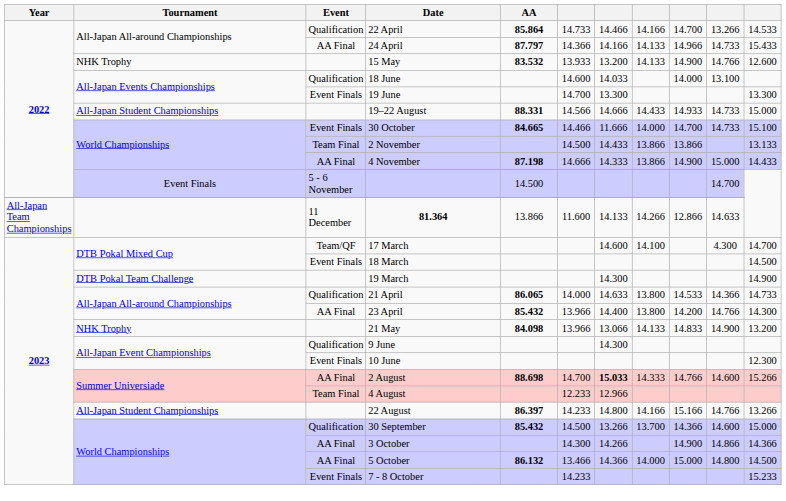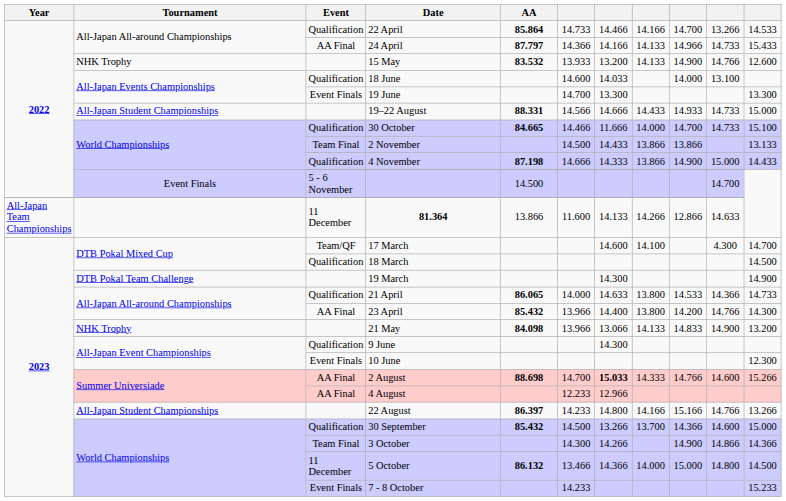 <table class="wikitable sortable" style="text-align:center; font-size:100%">
 <tr>
 <th style="width:20px;" class=unsortable>Year</th>
 <th style="width:350px;" class=unsortable>Tournament</th>
 <th style="width:30px;" class=unsortable>Event</th>
 <th style="width:200px;" class=unsortable>Date</th>
 <th scope="col" style="width:80px;">AA</th>
 <th scope="col" style="width:50px;"></th>
 <th scope="col" style="width:50px;"></th>
 <th scope="col" style="width:50px;"></th>
 <th scope="col" style="width:50px;"></th>
 <th scope="col" style="width:50px;"></th>
 <th scope="col" style="width:50px;"></th>
 </tr>
 <tr>
 <td rowspan="11"><strong><a href='#'>2022</a></strong></td>
 <td rowspan="2" align=left>All-Japan All-around Championships</td>
 <td>Qualification</td>
 <td align=left>22 April</td>
 <td><strong>85.864</strong></td>
 <td>14.733</td>
 <td>14.466</td>
 <td>14.166</td>
 <td>14.700</td>
 <td>13.266</td>
 <td>14.533</td>
 </tr>
 <tr>
 <td>AA Final</td>
 <td align=left>24 April</td>
 <td><strong>87.797</strong></td>
 <td>14.366</td>
 <td>14.166</td>
 <td>14.133</td>
 <td>14.966</td>
 <td>14.733</td>
 <td>15.433</td>
 </tr>
 <tr>
 <td align=left>NHK Trophy</td>
 <td></td>
 <td align=left>15 May</td>
 <td><strong>83.532</strong></td>
 <td>13.933</td>
 <td>13.200</td>
 <td>14.133</td>
 <td>14.900</td>
 <td>14.766</td>
 <td>12.600</td>
 </tr>
 <tr>
 <td rowspan="2" align=left><a href='#'>All-Japan Events Championships</a></td>
 <td>Qualification</td>
 <td align=left>18 June</td>
 <td></td>
 <td>14.600</td>
 <td>14.033</td>
 <td></td>
 <td>14.000</td>
 <td>13.100</td>
 <td></td>
 </tr>
 <tr>
 <td>Event Finals</td>
 <td align=left>19 June</td>
 <td></td>
 <td>14.700</td>
 <td>13.300</td>
 <td></td>
 <td></td>
 <td></td>
 <td>13.300</td>
 </tr>
 <tr>
 <td align=left><a href='#'>All-Japan Student Championships</a></td>
 <td></td>
 <td align=left>19–22 August</td>
 <td><strong>88.331</strong></td>
 <td>14.566</td>
 <td>14.666</td>
 <td>14.433</td>
 <td>14.933</td>
 <td>14.733</td>
 <td>15.000</td>
 </tr>
 <tr bgcolor=#CCCCFF>
 <td rowspan="4" align=left><a href='#'>World Championships</a></td>
-<td>Event Finals</td>
+<td>Qualification</td>
 <td align=left>30 October</td>
 <td><strong>84.665</strong></td>
 <td>14.466</td>
 <td>11.666</td>
 <td>14.000</td>
 <td>14.700</td>
 <td>14.733</td>
 <td>15.100</td>
 </tr>
 <tr bgcolor=#CCCCFF>
 <td>Team Final</td>
 <td align=left>2 November</td>
 <td></td>
 <td>14.500</td>
 <td>14.433</td>
 <td>13.866</td>
 <td>13.866</td>
 <td></td>
 <td>13.133</td>
 </tr>
 <tr bgcolor=#CCCCFF>
-<td>AA Final</td>
+<td>Qualification</td>
 <td align=left>4 November</td>
 <td><strong>87.198</strong></td>
 <td>14.666</td>
 <td>14.333</td>
 <td>13.866</td>
 <td>14.900</td>
 <td>15.000</td>
 <td>14.433</td>
 </tr>
 <tr>
 </tr>
 <tr bgcolor=#CCCCFF>
 <td>Event Finals</td>
 <td align=left>5 - 6 November</td>
 <td></td>
 <td>14.500</td>
 <td></td>
 <td></td>
 <td></td>
 <td></td>
 <td>14.700</td>
 </tr>
 <tr>
 </tr>
 <tr>
 <td align=left><a href='#'>All-Japan Team Championships</a></td>
 <td></td>
 <td align=left>11 December</td>
 <td><strong>81.364</strong></td>
 <td>13.866</td>
 <td>11.600</td>
 <td>14.133</td>
 <td>14.266</td>
 <td>12.866</td>
 <td>14.633</td>
 </tr>
 <tr>
 <td rowspan="15"><strong><a href='#'>2023</a></strong></td>
 <td rowspan="2" align=left><a href='#'>DTB Pokal Mixed Cup</a></td>
 <td>Team/QF</td>
 <td align=left>17 March</td>
 <td></td>
 <td></td>
 <td>14.600</td>
 <td>14.100</td>
 <td></td>
 <td>4.300</td>
 <td>14.700</td>
 </tr>
 <tr>
-<td>Event Finals</td>
+<td>Qualification</td>
 <td align=left>18 March</td>
 <td></td>
 <td></td>
 <td></td>
 <td></td>
 <td></td>
 <td></td>
 <td>14.500</td>
 </tr>
 <tr>
 <td align=left><a href='#'>DTB Pokal Team Challenge</a></td>
 <td></td>
 <td align=left>19 March</td>
 <td></td>
 <td></td>
 <td>14.300</td>
 <td></td>
 <td></td>
 <td></td>
 <td>14.900</td>
 </tr>
 <tr>
 <td rowspan="2" align=left><a href='#'>All-Japan All-around Championships</a></td>
 <td>Qualification</td>
 <td align=left>21 April</td>
 <td><strong>86.065</strong></td>
 <td>14.000</td>
 <td>14.633</td>
 <td>13.800</td>
 <td>14.533</td>
 <td>14.366</td>
 <td>14.733</td>
 </tr>
 <tr>
 <td>AA Final</td>
 <td align=left>23 April</td>
 <td><strong>85.432</strong></td>
 <td>13.966</td>
 <td>14.400</td>
 <td>13.800</td>
 <td>14.200</td>
 <td>14.766</td>
 <td>14.300</td>
 </tr>
 <tr>
 <td align=left><a href='#'>NHK Trophy</a></td>
 <td></td>
 <td align=left>21 May</td>
 <td><strong>84.098</strong></td>
 <td>13.966</td>
 <td>13.066</td>
 <td>14.133</td>
 <td>14.833</td>
 <td>14.900</td>
 <td>13.200</td>
 </tr>
 <tr>
 <td rowspan="2" align=left><a href='#'>All-Japan Event Championships</a></td>
 <td>Qualification</td>
 <td align=left>9 June</td>
 <td></td>
 <td></td>
 <td>14.300</td>
 <td></td>
 <td></td>
 <td></td>
 <td></td>
 </tr>
 <tr>
 <td>Event Finals</td>
 <td align=left>10 June</td>
 <td></td>
 <td></td>
 <td></td>
 <td></td>
 <td></td>
 <td></td>
 <td>12.300</td>
 </tr>
 <tr bgcolor="FFCCCC">
 <td rowspan="2" align=left><a href='#'>Summer Universiade</a></td>
 <td>AA Final</td>
 <td align=left>2 August</td>
 <td><strong>88.698</strong></td>
 <td>14.700</td>
 <td><strong>15.033</strong></td>
 <td>14.333</td>
 <td>14.766</td>
 <td>14.600</td>
 <td>15.266</td>
 </tr>
 <tr bgcolor="FFCCCC">
-<td>Team Final</td>
+<td>AA Final</td>
 <td align=left>4 August</td>
 <td></td>
 <td>12.233</td>
 <td>12.966</td>
 <td></td>
 <td></td>
 <td></td>
 <td></td>
 </tr>
 <tr>
 <td align=left><a href='#'>All-Japan Student Championships</a></td>
 <td></td>
 <td align=left>22 August</td>
 <td><strong>86.397</strong></td>
 <td>14.233</td>
 <td>14.800</td>
 <td>14.166</td>
 <td>15.166</td>
 <td>14.766</td>
 <td>13.266</td>
 </tr>
 <tr bgcolor=#CCCCFF>
 <td align=left rowspan="4"><a href='#'>World Championships</a></td>
 <td>Qualification</td>
 <td align=left>30 September</td>
 <td><strong>85.432</strong></td>
 <td>14.500</td>
 <td>13.266</td>
 <td>13.700</td>
 <td>14.366</td>
 <td>14.600</td>
 <td>15.000</td>
 </tr>
 <tr bgcolor=#CCCCFF>
-<td>AA Final</td>
+<td>Team Final</td>
 <td align=left>3 October</td>
 <td></td>
 <td>14.300</td>
 <td>14.266</td>
 <td></td>
 <td>14.900</td>
 <td>14.866</td>
 <td>14.366</td>
 </tr>
 <tr bgcolor=#CCCCFF>
-<td>AA Final</td>
+<td align=left>11 December</td>
 <td align=left>5 October</td>
 <td><strong>86.132</strong></td>
 <td>13.466</td>
 <td>14.366</td>
 <td>14.000</td>
 <td>15.000</td>
 <td>14.800</td>
 <td>14.500</td>
 </tr>
 <tr bgcolor=#CCCCFF>
 <td>Event Finals</td>
 <td align=left>7 - 8 October</td>
 <td></td>
 <td>14.233</td>
 <td></td>
 <td></td>
 <td></td>
 <td></td>
 <td>15.233</td>
 </tr>
 </table>
